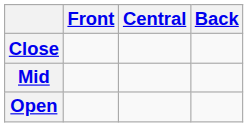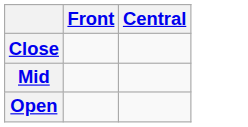 <table class="wikitable" style="text-align:center">
 <tr>
 <th></th>
 <th><a href='#'>Front</a></th>
 <th><a href='#'>Central</a></th>
-<th><a href='#'>Back</a></th>
 </tr>
 <tr>
 <th><a href='#'>Close</a></th>
 <td> </td>
 <td></td>
-<td> </td>
 </tr>
 <tr>
 <th><a href='#'>Mid</a></th>
 <td> </td>
 <td></td>
-<td> </td>
 </tr>
 <tr>
 <th><a href='#'>Open</a></th>
 <td></td>
 <td> </td>
-<td></td>
 </tr>
 </table>
